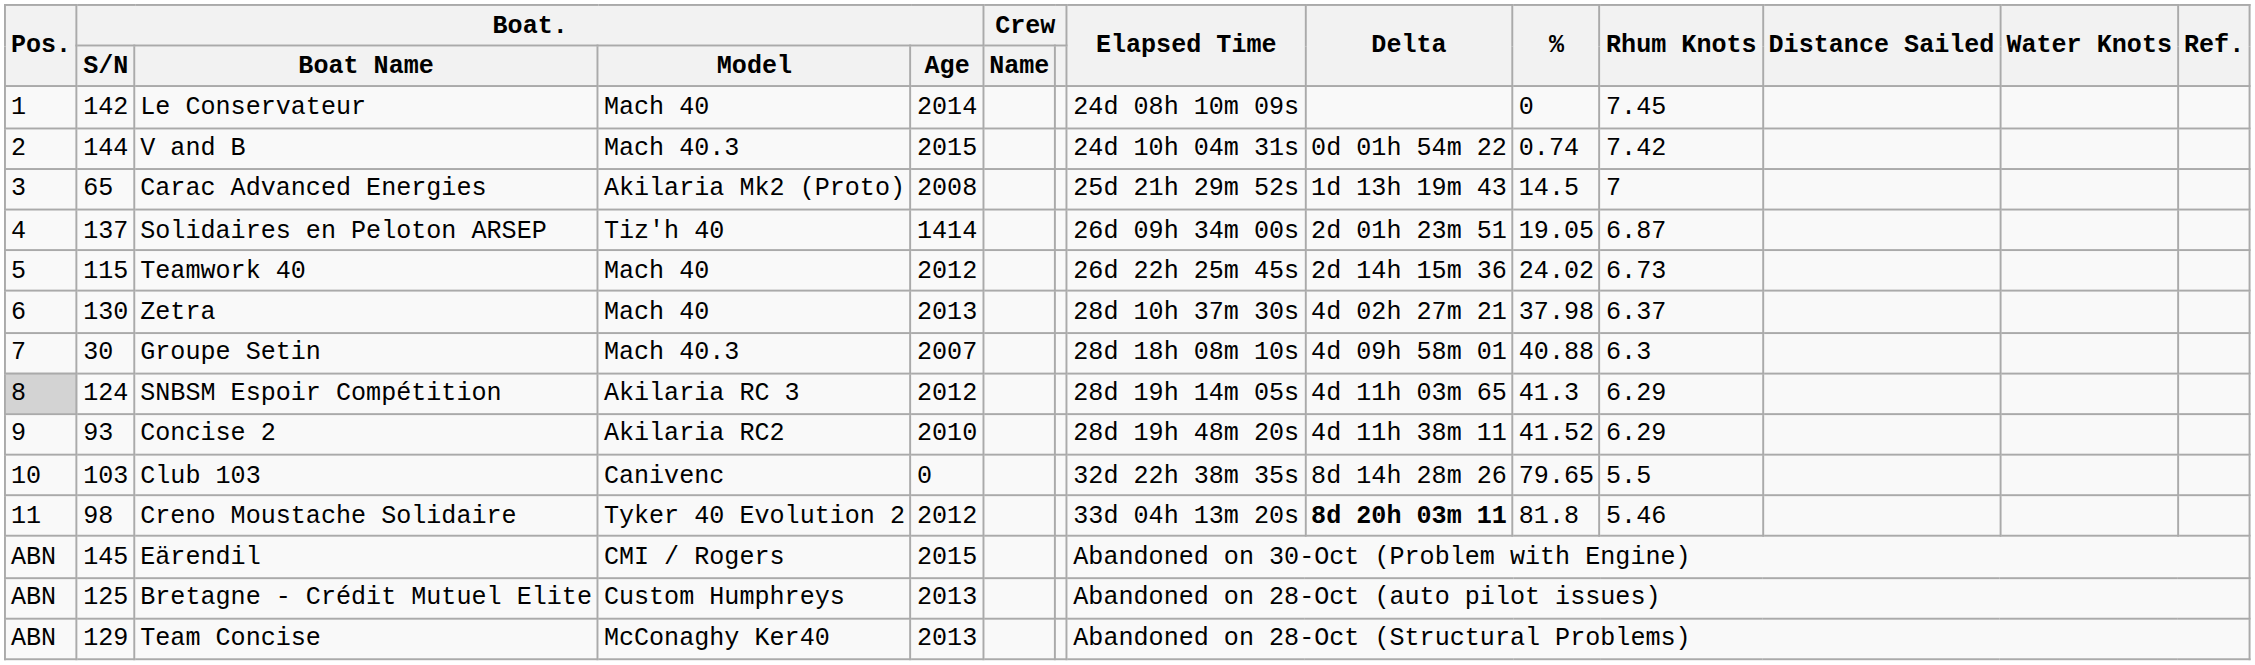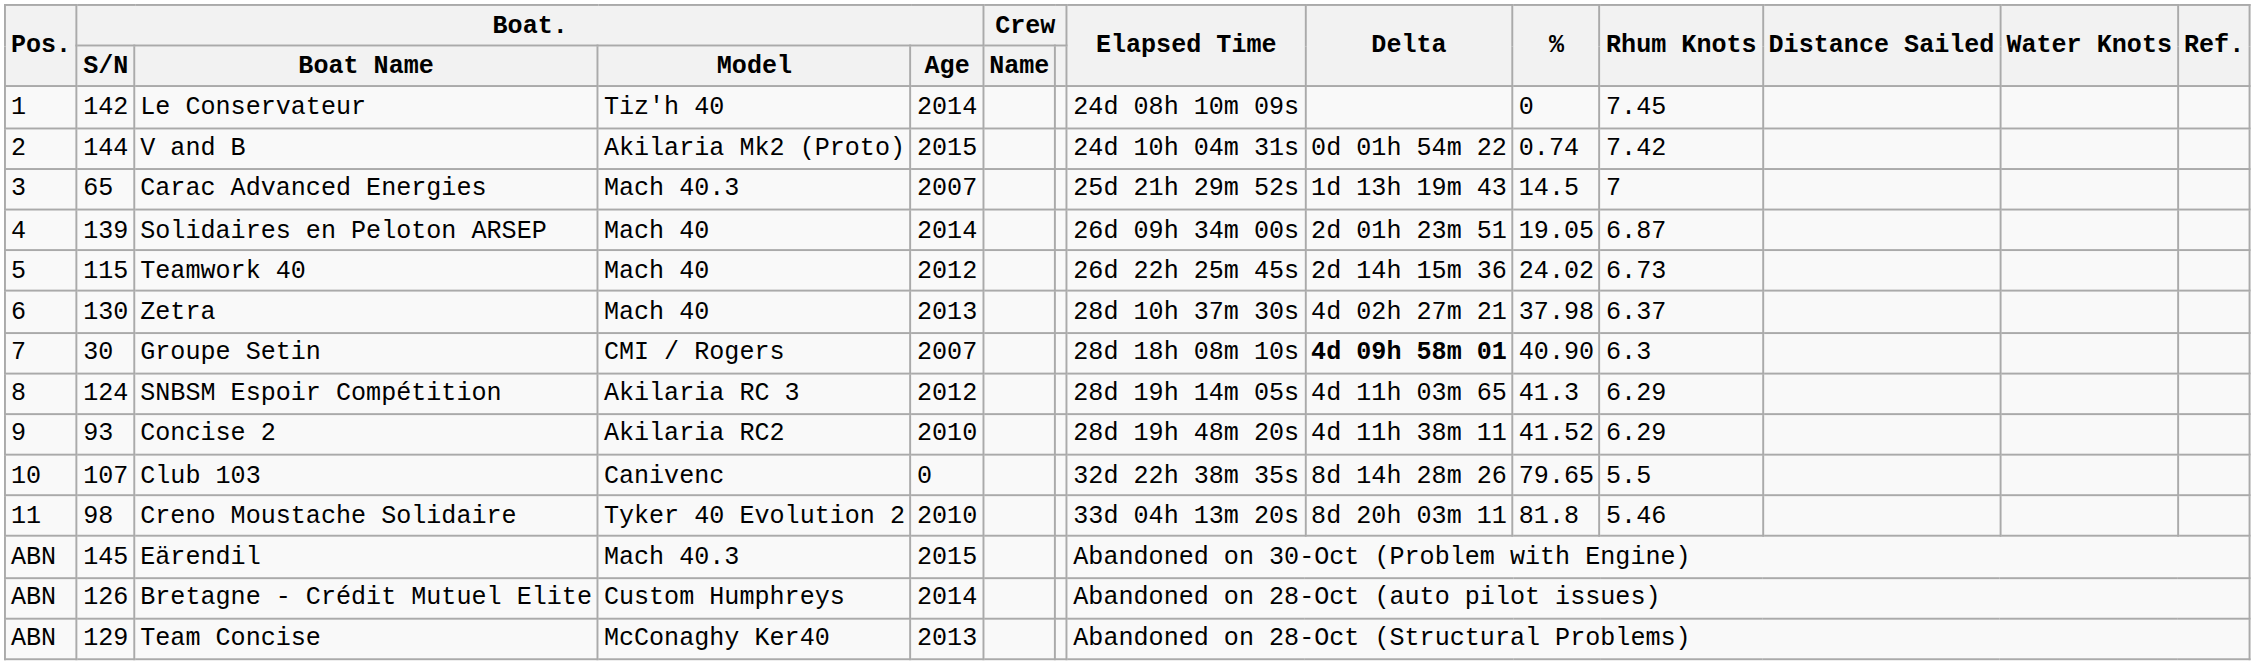 <table class="wikitable sortable">
 <tr>
 <th rowspan=2>Pos.</th>
 <th colspan=4>Boat.</th>
 <th colspan=2>Crew</th>
 <th rowspan=2>Elapsed Time</th>
 <th rowspan=2>Delta</th>
 <th rowspan=2>%</th>
 <th rowspan=2>Rhum Knots</th>
 <th rowspan=2>Distance Sailed</th>
 <th rowspan=2>Water Knots</th>
 <th rowspan=2>Ref.</th>
 </tr>
 <tr>
 <th>S/N</th>
 <th>Boat Name</th>
 <th>Model</th>
 <th>Age</th>
 <th>Name</th>
 <th></th>
 </tr>
 <tr>
 <td>1</td>
 <td>142</td>
 <td>Le Conservateur</td>
-<td>Mach 40</td>
+<td>Tiz'h 40</td>
 <td>2014</td>
 <td> <br> </td>
 <td> <br> </td>
 <td>24d 08h 10m 09s</td>
 <td></td>
 <td>0</td>
 <td>7.45</td>
 <td></td>
 <td></td>
 <td></td>
 </tr>
 <tr>
 <td>2</td>
 <td>144</td>
 <td>V and B</td>
-<td>Mach 40.3</td>
+<td>Akilaria Mk2 (Proto)</td>
 <td>2015</td>
 <td> <br> </td>
 <td> <br> </td>
 <td>24d 10h 04m 31s</td>
 <td>0d 01h 54m 22</td>
 <td>0.74</td>
 <td>7.42</td>
 <td></td>
 <td></td>
 <td></td>
 </tr>
 <tr>
 <td>3</td>
 <td>65</td>
 <td>Carac Advanced Energies</td>
-<td>Akilaria Mk2 (Proto)</td>
-<td>2008</td>
+<td>Mach 40.3</td>
+<td>2007</td>
 <td> <br> </td>
 <td>  <br> </td>
 <td>25d 21h 29m 52s</td>
 <td>1d 13h 19m 43</td>
 <td>14.5</td>
 <td>7</td>
 <td></td>
 <td></td>
 <td></td>
 </tr>
 <tr>
 <td>4</td>
-<td>137</td>
+<td>139</td>
 <td>Solidaires en Peloton ARSEP</td>
-<td>Tiz'h 40</td>
-<td>1414</td>
+<td>Mach 40</td>
+<td>2014</td>
 <td> <br> </td>
 <td> <br> </td>
 <td>26d 09h 34m 00s</td>
 <td>2d 01h 23m 51</td>
 <td>19.05</td>
 <td>6.87</td>
 <td></td>
 <td></td>
 <td></td>
 </tr>
 <tr>
 <td>5</td>
 <td>115</td>
 <td>Teamwork 40</td>
 <td>Mach 40</td>
 <td>2012</td>
 <td> <br> </td>
 <td>  <br> </td>
 <td>26d 22h 25m 45s</td>
 <td>2d 14h 15m 36</td>
 <td>24.02</td>
 <td>6.73</td>
 <td></td>
 <td></td>
 <td></td>
 </tr>
 <tr>
 <td>6</td>
 <td>130</td>
 <td>Zetra</td>
 <td>Mach 40</td>
 <td>2013</td>
 <td> <br> </td>
 <td>  <br> </td>
 <td>28d 10h 37m 30s</td>
 <td>4d 02h 27m 21</td>
 <td>37.98</td>
 <td>6.37</td>
 <td></td>
 <td></td>
 <td></td>
 </tr>
 <tr>
 <td>7</td>
 <td>30</td>
 <td>Groupe Setin</td>
-<td>Mach 40.3</td>
+<td>CMI / Rogers</td>
 <td>2007</td>
 <td> <br> </td>
 <td>  <br> </td>
 <td>28d 18h 08m 10s</td>
-<td>4d 09h 58m 01</td>
-<td>40.88</td>
+<td><strong>4d 09h 58m 01</strong></td>
+<td>40.90</td>
 <td>6.3</td>
 <td></td>
 <td></td>
 <td></td>
 </tr>
 <tr>
-<td style="background: lightgrey;">8</td>
+<td>8</td>
 <td>124</td>
 <td>SNBSM Espoir Compétition</td>
 <td>Akilaria RC 3</td>
 <td>2012</td>
 <td> <br> </td>
 <td>  <br> </td>
 <td>28d 19h 14m 05s</td>
 <td>4d 11h 03m 65</td>
 <td>41.3</td>
 <td>6.29</td>
 <td></td>
 <td></td>
 <td></td>
 </tr>
 <tr>
 <td>9</td>
 <td>93</td>
 <td>Concise 2</td>
 <td>Akilaria RC2</td>
 <td>2010</td>
 <td> <br> </td>
 <td>  <br> </td>
 <td>28d 19h 48m 20s</td>
 <td>4d 11h 38m 11</td>
 <td>41.52</td>
 <td>6.29</td>
 <td></td>
 <td></td>
 <td></td>
 </tr>
 <tr>
 <td>10</td>
-<td>103</td>
+<td>107</td>
 <td>Club 103</td>
 <td>Canivenc</td>
 <td>0</td>
 <td> <br> </td>
 <td>  <br> </td>
 <td>32d 22h 38m 35s</td>
 <td>8d 14h 28m 26</td>
 <td>79.65</td>
 <td>5.5</td>
 <td></td>
 <td></td>
 <td></td>
 </tr>
 <tr>
 <td>11</td>
 <td>98</td>
 <td>Creno Moustache Solidaire</td>
 <td>Tyker 40 Evolution 2</td>
-<td>2012</td>
+<td>2010</td>
 <td> <br> </td>
 <td>  <br> </td>
 <td>33d 04h 13m 20s</td>
-<td><strong>8d 20h 03m 11</strong></td>
+<td>8d 20h 03m 11</td>
 <td>81.8</td>
 <td>5.46</td>
 <td></td>
 <td></td>
 <td></td>
 </tr>
 <tr>
 <td>ABN</td>
 <td>145</td>
 <td>Eärendil</td>
-<td>CMI / Rogers</td>
+<td>Mach 40.3</td>
 <td>2015</td>
 <td> <br> </td>
 <td> <br> </td>
 <td colspan = 7>Abandoned on 30-Oct (Problem with Engine)</td>
 </tr>
 <tr>
 <td>ABN</td>
-<td>125</td>
+<td>126</td>
 <td>Bretagne - Crédit Mutuel Elite</td>
 <td>Custom Humphreys</td>
-<td>2013</td>
+<td>2014</td>
 <td> <br> </td>
 <td> <br> </td>
 <td colspan = 7>Abandoned on 28-Oct (auto pilot issues)</td>
 </tr>
 <tr>
 <td>ABN</td>
 <td>129</td>
 <td>Team Concise</td>
 <td>McConaghy Ker40</td>
 <td>2013</td>
 <td> <br> </td>
 <td> <br> </td>
 <td colspan = 7>Abandoned on 28-Oct (Structural Problems)</td>
 </tr>
 </table>
